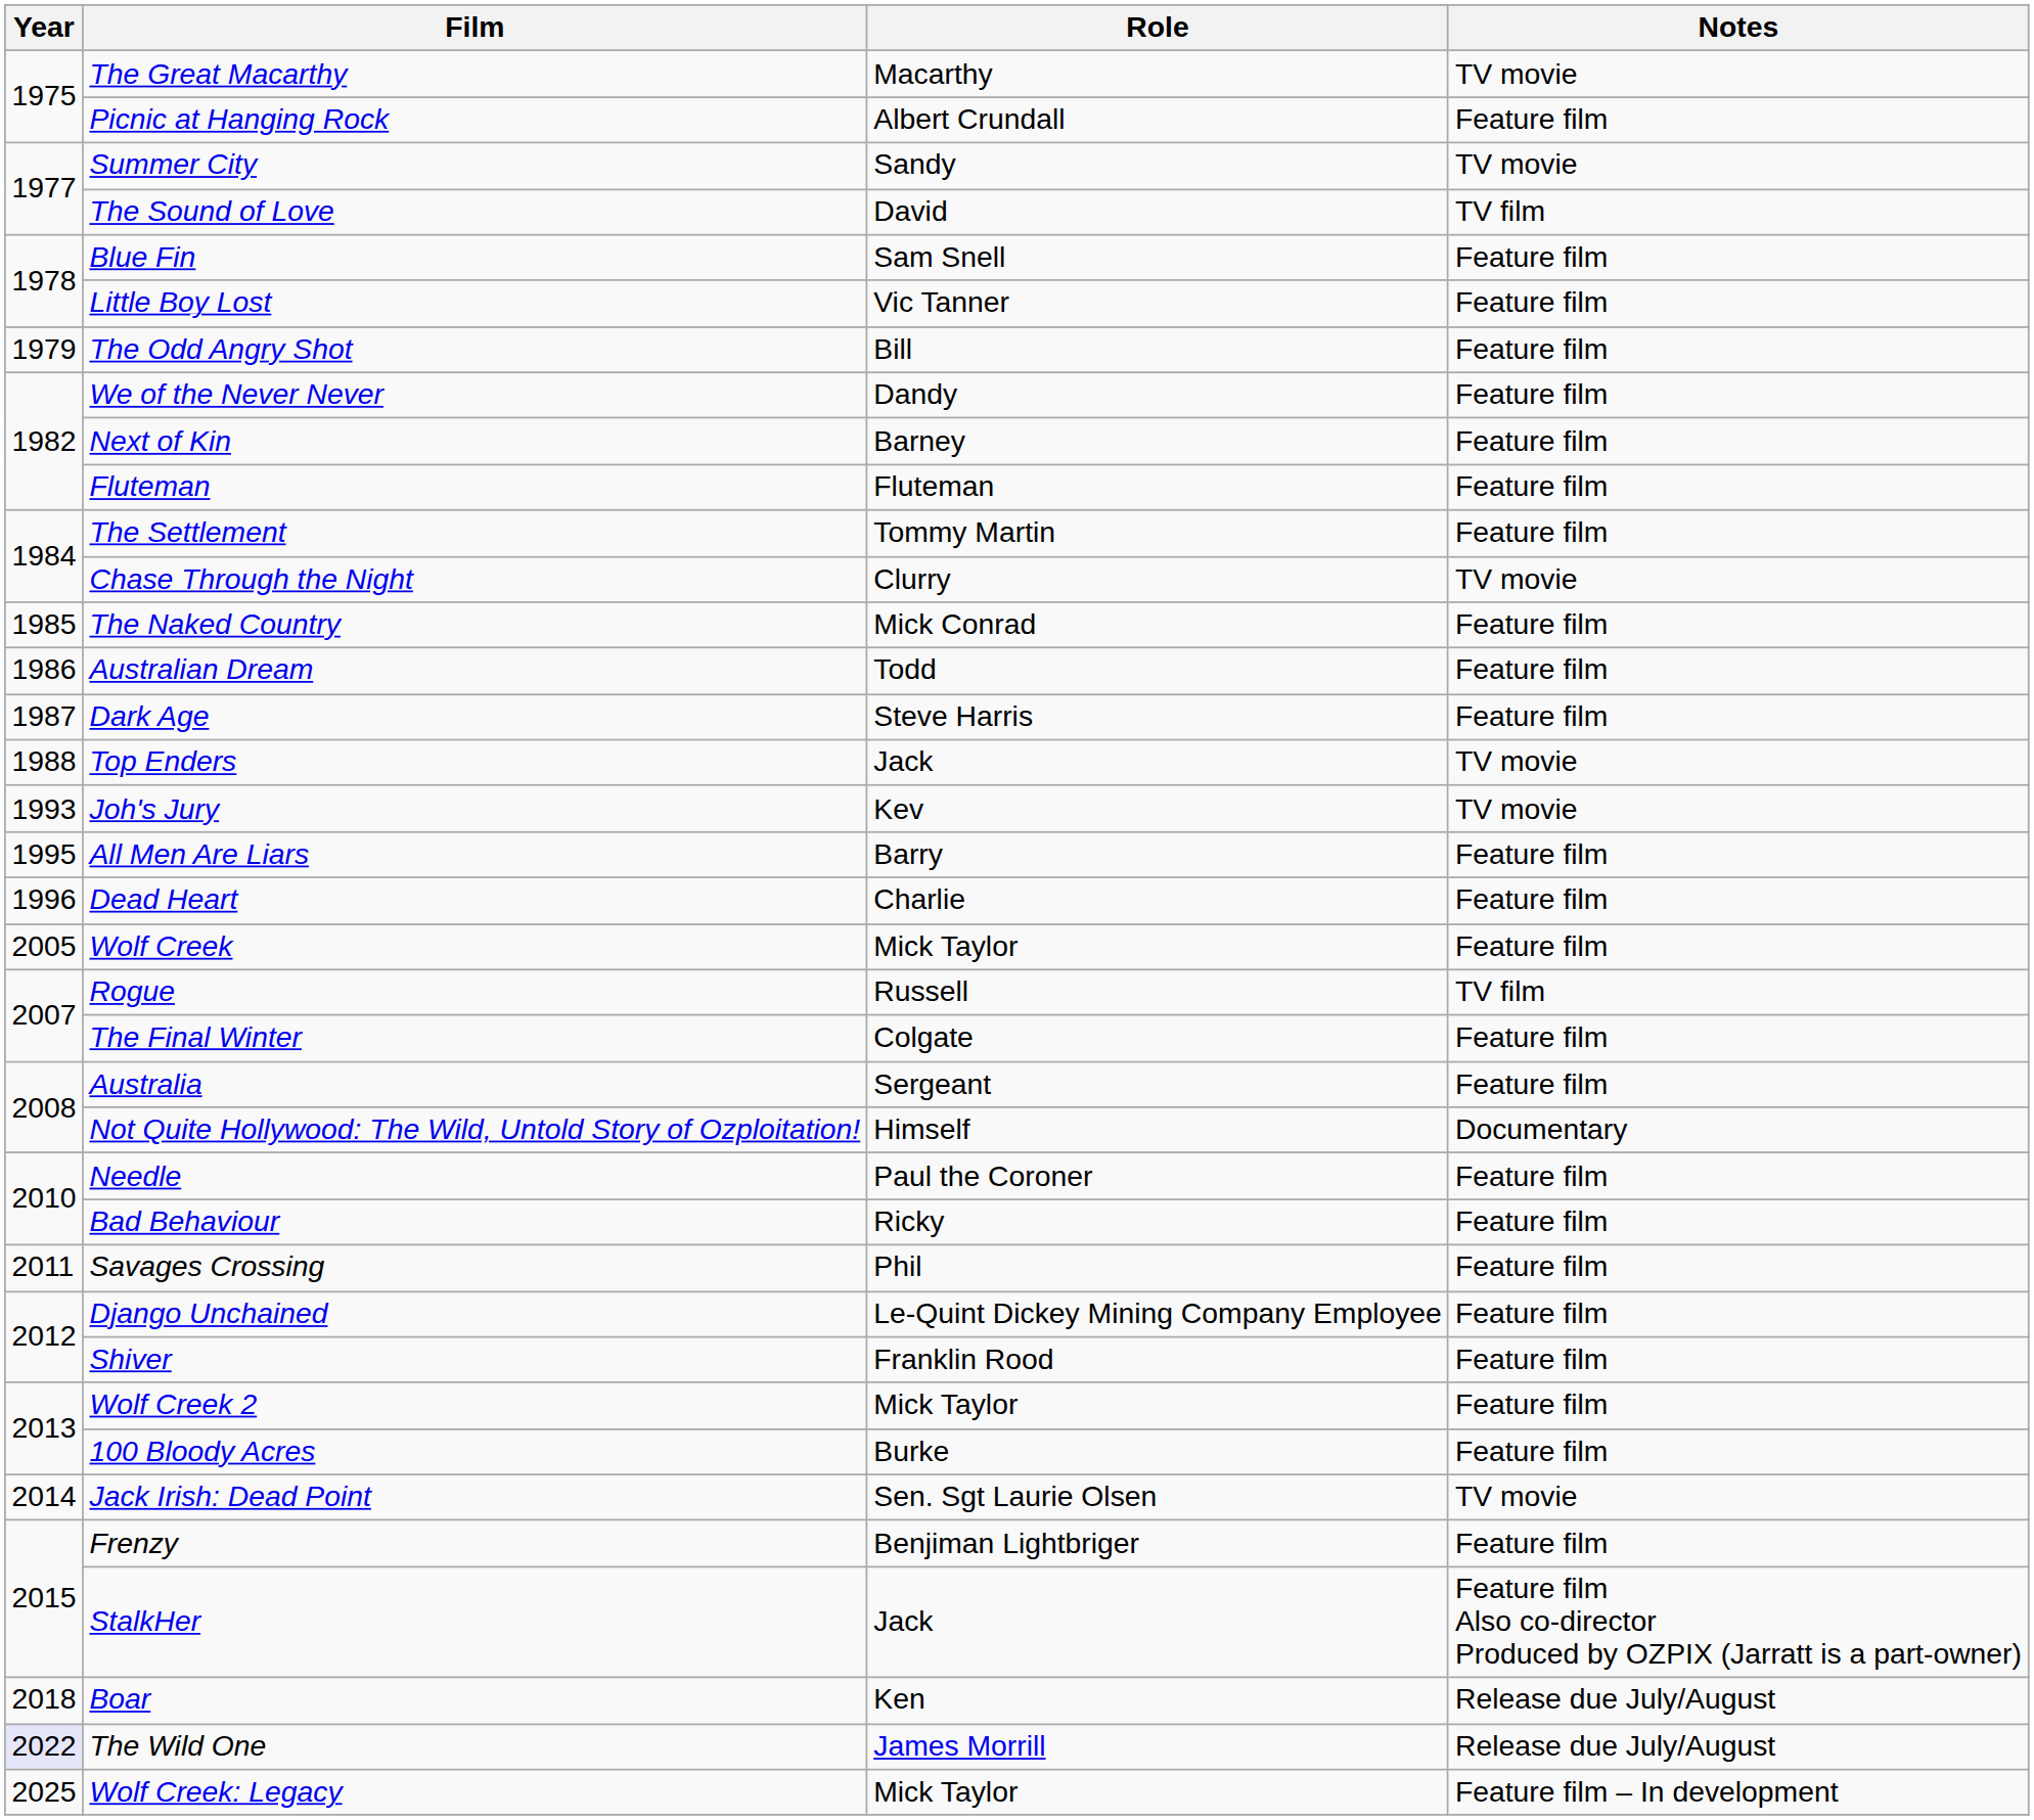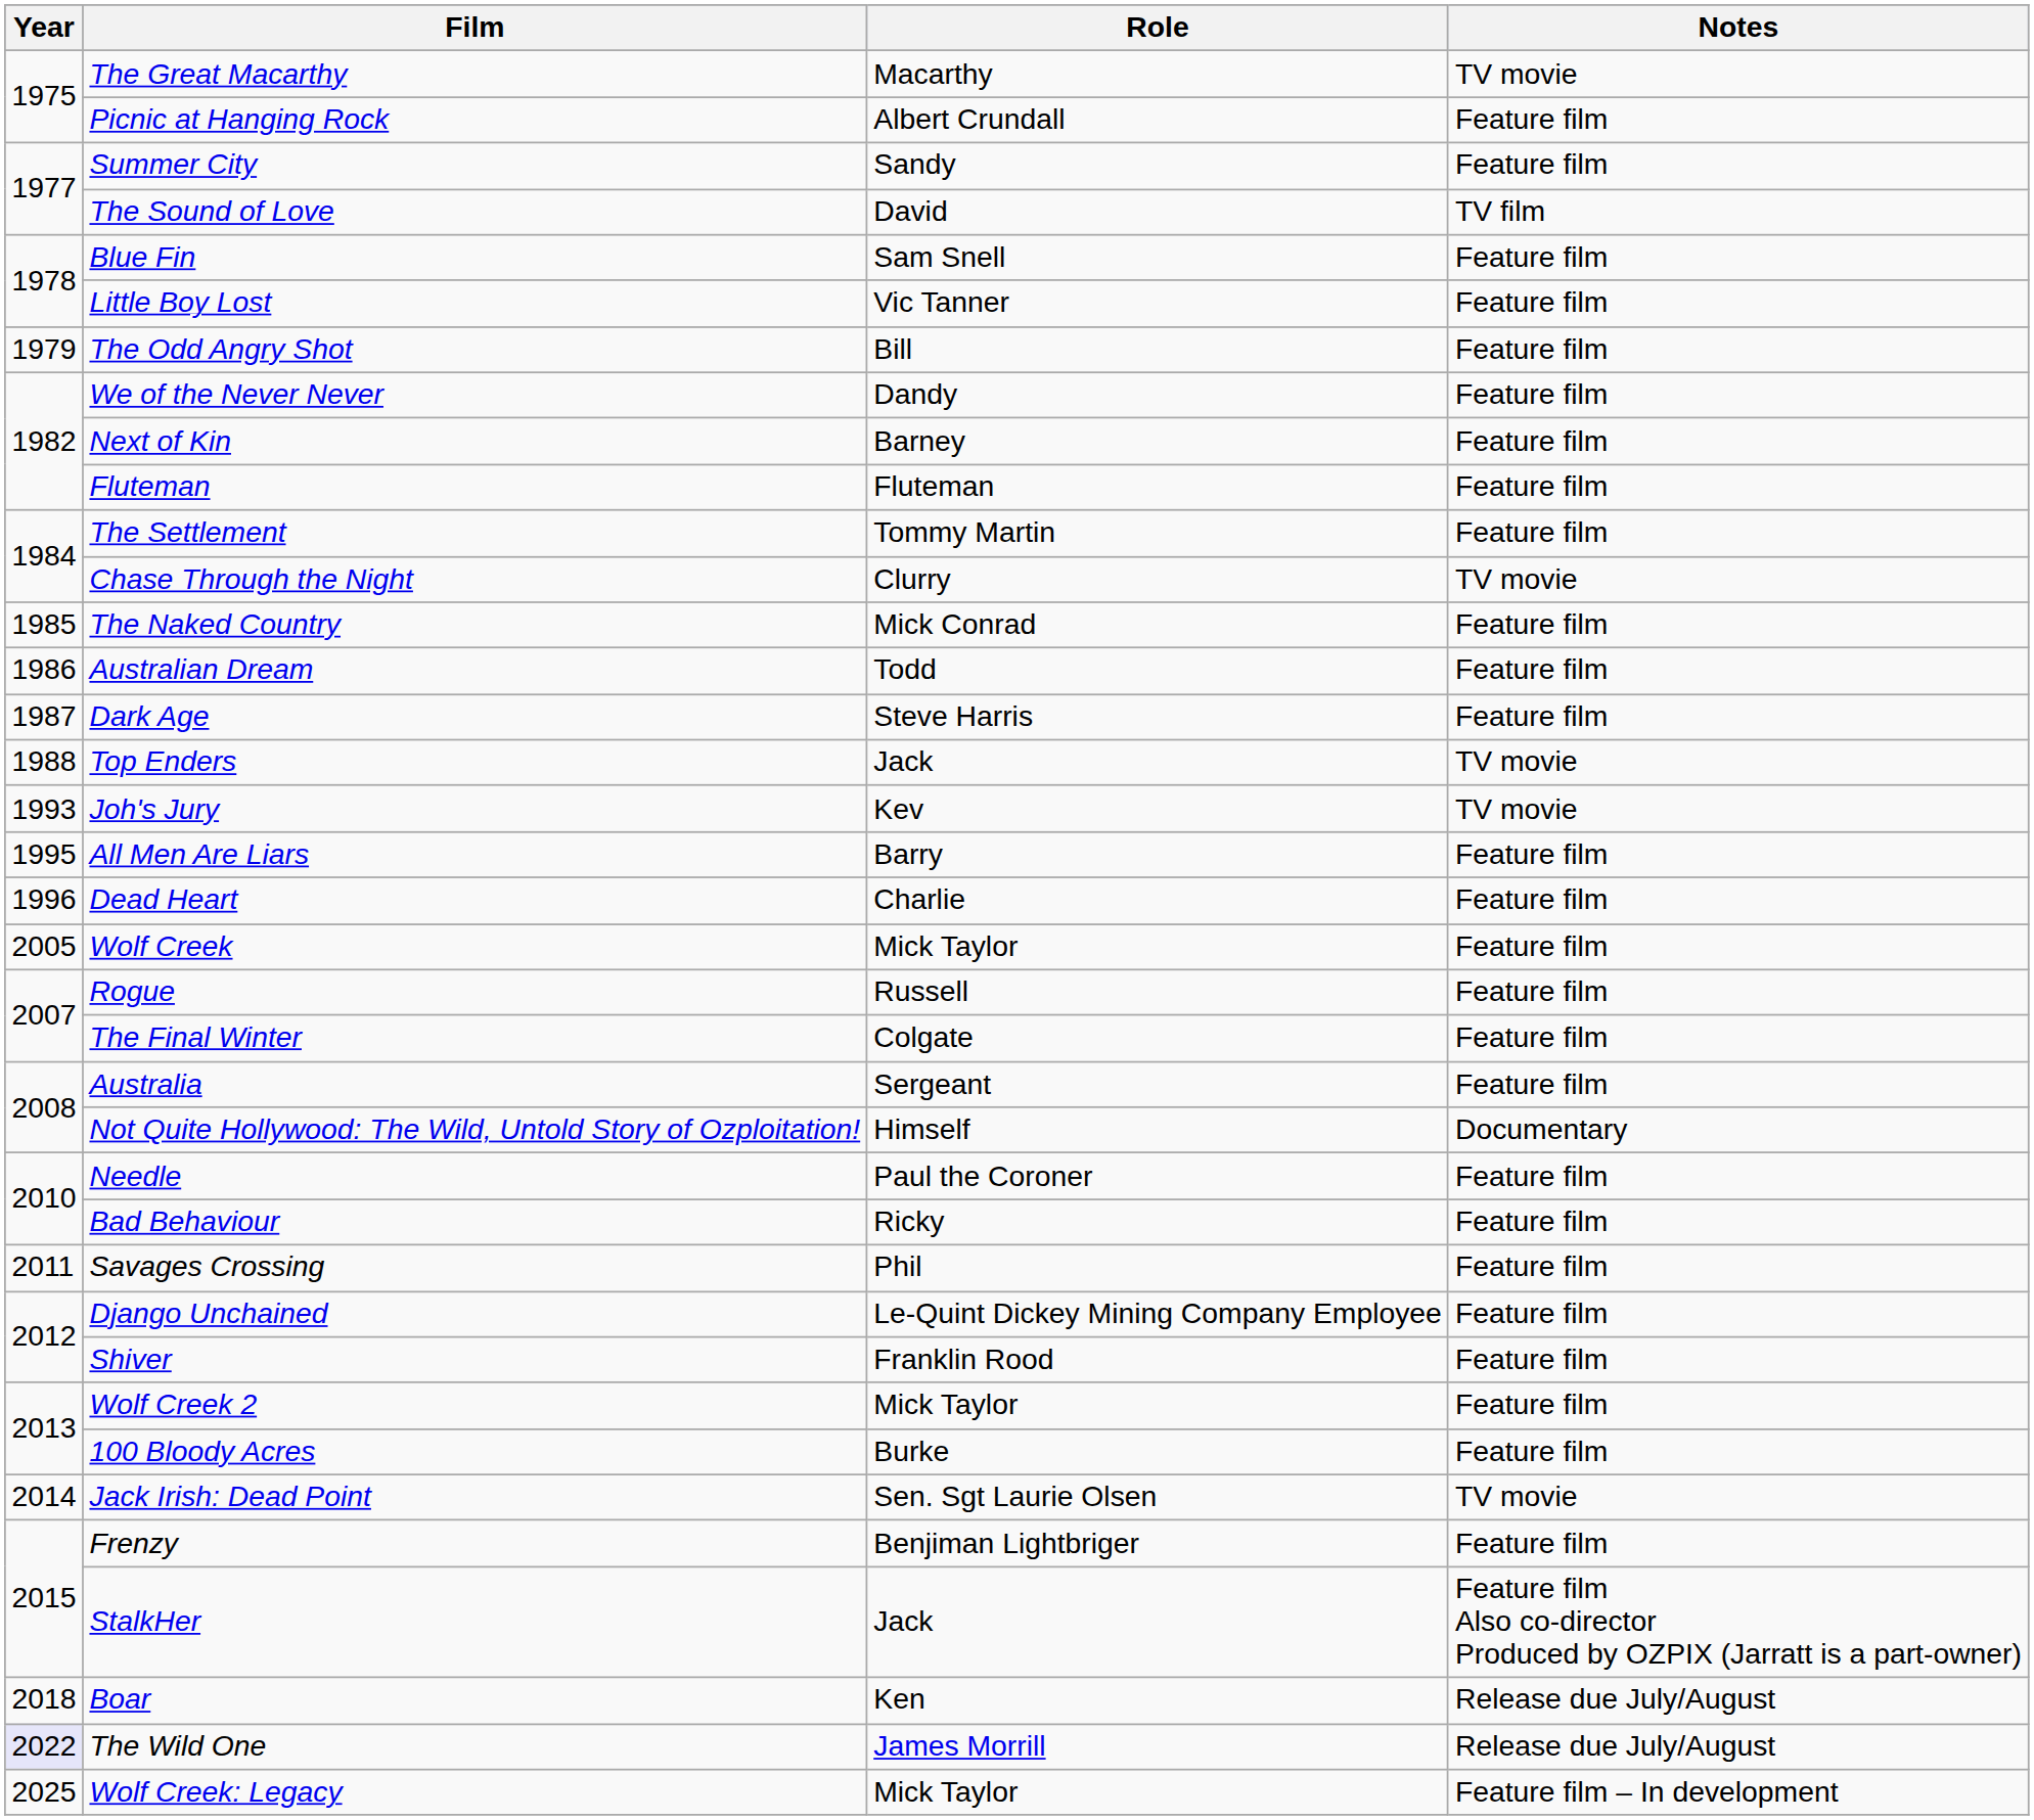 <table class="wikitable">
 <tr style="background:#b0c4de; text-align:center;">
 <th>Year</th>
 <th>Film</th>
 <th>Role</th>
 <th>Notes</th>
 </tr>
 <tr>
 <td rowspan=2>1975</td>
 <td><em><a href='#'>The Great Macarthy</a></em></td>
 <td>Macarthy</td>
 <td>TV movie</td>
 </tr>
 <tr>
 <td><em><a href='#'>Picnic at Hanging Rock</a></em></td>
 <td>Albert Crundall</td>
 <td>Feature film</td>
 </tr>
 <tr>
 <td rowspan=2>1977</td>
 <td><em><a href='#'>Summer City</a></em></td>
 <td>Sandy</td>
-<td>TV movie</td>
+<td>Feature film</td>
 </tr>
 <tr>
 <td><em><a href='#'>The Sound of Love</a></em></td>
 <td>David</td>
 <td>TV film</td>
 </tr>
 <tr>
 <td rowspan=2>1978</td>
 <td><em><a href='#'>Blue Fin</a></em></td>
 <td>Sam Snell</td>
 <td>Feature film</td>
 </tr>
 <tr>
 <td><em><a href='#'>Little Boy Lost</a></em></td>
 <td>Vic Tanner</td>
 <td>Feature film</td>
 </tr>
 <tr>
 <td>1979</td>
 <td><em><a href='#'>The Odd Angry Shot</a></em></td>
 <td>Bill</td>
 <td>Feature film</td>
 </tr>
 <tr>
 <td rowspan=3>1982</td>
 <td><em><a href='#'>We of the Never Never</a></em></td>
 <td>Dandy</td>
 <td>Feature film</td>
 </tr>
 <tr>
 <td><em><a href='#'>Next of Kin</a></em></td>
 <td>Barney</td>
 <td>Feature film</td>
 </tr>
 <tr>
 <td><em><a href='#'>Fluteman</a></em></td>
 <td>Fluteman</td>
 <td>Feature film</td>
 </tr>
 <tr>
 <td rowspan=2>1984</td>
 <td><em><a href='#'>The Settlement</a></em></td>
 <td>Tommy Martin</td>
 <td>Feature film</td>
 </tr>
 <tr>
 <td><em><a href='#'>Chase Through the Night</a></em></td>
 <td>Clurry</td>
 <td>TV movie</td>
 </tr>
 <tr>
 <td>1985</td>
 <td><em><a href='#'>The Naked Country</a></em></td>
 <td>Mick Conrad</td>
 <td>Feature film</td>
 </tr>
 <tr>
 <td>1986</td>
 <td><em><a href='#'>Australian Dream</a></em></td>
 <td>Todd</td>
 <td>Feature film</td>
 </tr>
 <tr>
 <td>1987</td>
 <td><em><a href='#'>Dark Age</a></em></td>
 <td>Steve Harris</td>
 <td>Feature film</td>
 </tr>
 <tr>
 <td>1988</td>
 <td><em><a href='#'>Top Enders</a></em></td>
 <td>Jack</td>
 <td>TV movie</td>
 </tr>
 <tr>
 <td>1993</td>
 <td><em><a href='#'>Joh's Jury</a></em></td>
 <td>Kev</td>
 <td>TV movie</td>
 </tr>
 <tr>
 <td>1995</td>
 <td><em><a href='#'>All Men Are Liars</a></em></td>
 <td>Barry</td>
 <td>Feature film</td>
 </tr>
 <tr>
 <td>1996</td>
 <td><em><a href='#'>Dead Heart</a></em></td>
 <td>Charlie</td>
 <td>Feature film</td>
 </tr>
 <tr>
 <td>2005</td>
 <td><em><a href='#'>Wolf Creek</a></em></td>
 <td>Mick Taylor</td>
 <td>Feature film</td>
 </tr>
 <tr>
 <td rowspan=2>2007</td>
 <td><em><a href='#'>Rogue</a></em></td>
 <td>Russell</td>
-<td>TV film</td>
+<td>Feature film</td>
 </tr>
 <tr>
 <td><em><a href='#'>The Final Winter</a></em></td>
 <td>Colgate</td>
 <td>Feature film</td>
 </tr>
 <tr>
 <td rowspan=2>2008</td>
 <td><em><a href='#'>Australia</a></em></td>
 <td>Sergeant</td>
 <td>Feature film</td>
 </tr>
 <tr>
 <td><em><a href='#'>Not Quite Hollywood: The Wild, Untold Story of Ozploitation!</a></em></td>
 <td>Himself</td>
 <td>Documentary</td>
 </tr>
 <tr>
 <td rowspan=2>2010</td>
 <td><em><a href='#'>Needle</a></em></td>
 <td>Paul the Coroner</td>
 <td>Feature film</td>
 </tr>
 <tr>
 <td><em><a href='#'>Bad Behaviour</a></em></td>
 <td>Ricky</td>
 <td>Feature film</td>
 </tr>
 <tr>
 <td>2011</td>
 <td><em>Savages Crossing</em></td>
 <td>Phil</td>
 <td>Feature film</td>
 </tr>
 <tr>
 <td rowspan=2>2012</td>
 <td><em><a href='#'>Django Unchained</a></em></td>
 <td>Le-Quint Dickey Mining Company Employee</td>
 <td>Feature film</td>
 </tr>
 <tr>
 <td><em><a href='#'>Shiver</a></em></td>
 <td>Franklin Rood</td>
 <td>Feature film</td>
 </tr>
 <tr>
 <td rowspan=2>2013</td>
 <td><em><a href='#'>Wolf Creek 2</a></em></td>
 <td>Mick Taylor</td>
 <td>Feature film</td>
 </tr>
 <tr>
 <td><em><a href='#'>100 Bloody Acres</a></em></td>
 <td>Burke</td>
 <td>Feature film</td>
 </tr>
 <tr>
 <td>2014</td>
 <td><em><a href='#'>Jack Irish: Dead Point</a></em></td>
 <td>Sen. Sgt Laurie Olsen</td>
 <td>TV movie</td>
 </tr>
 <tr>
 <td rowspan=2>2015</td>
 <td><em>Frenzy</em></td>
 <td>Benjiman Lightbriger</td>
 <td>Feature film</td>
 </tr>
 <tr>
 <td><em><a href='#'>StalkHer</a></em></td>
 <td>Jack</td>
 <td>Feature film<br>Also co-director<br>Produced by OZPIX (Jarratt is a part-owner)</td>
 </tr>
 <tr>
 <td>2018</td>
 <td><em><a href='#'>Boar</a></em></td>
 <td>Ken</td>
 <td>Release due July/August</td>
 </tr>
 <tr>
 <td style="background: lavender;">2022</td>
 <td><em>The Wild One</em></td>
 <td><a href='#'>James Morrill</a></td>
 <td>Release due July/August</td>
 </tr>
 <tr>
 <td>2025</td>
 <td><em><a href='#'>Wolf Creek: Legacy</a></em></td>
 <td>Mick Taylor</td>
 <td>Feature film – In development</td>
 </tr>
 </table>
